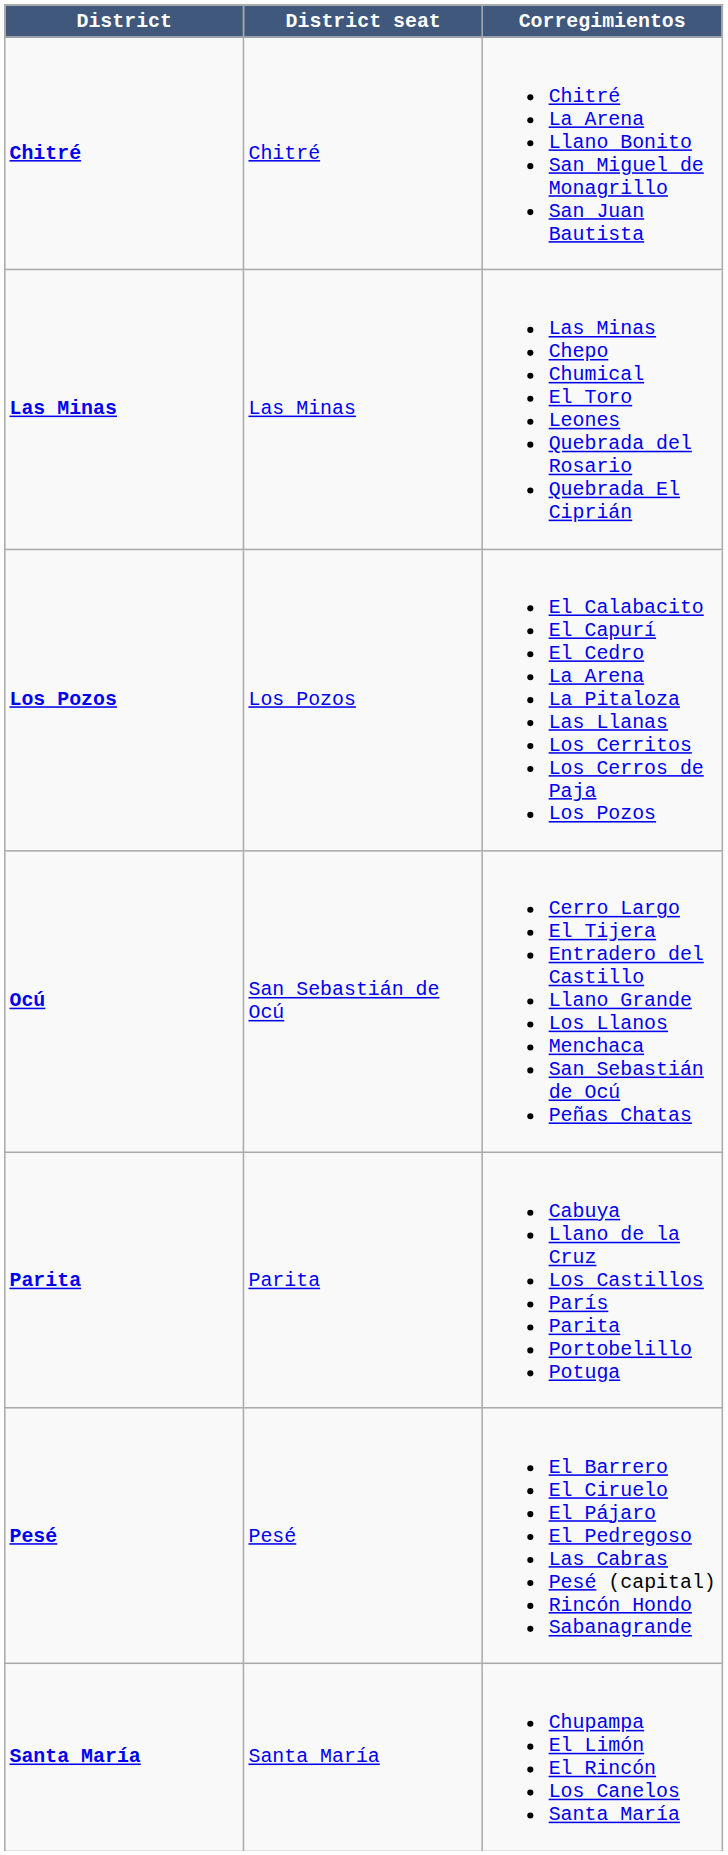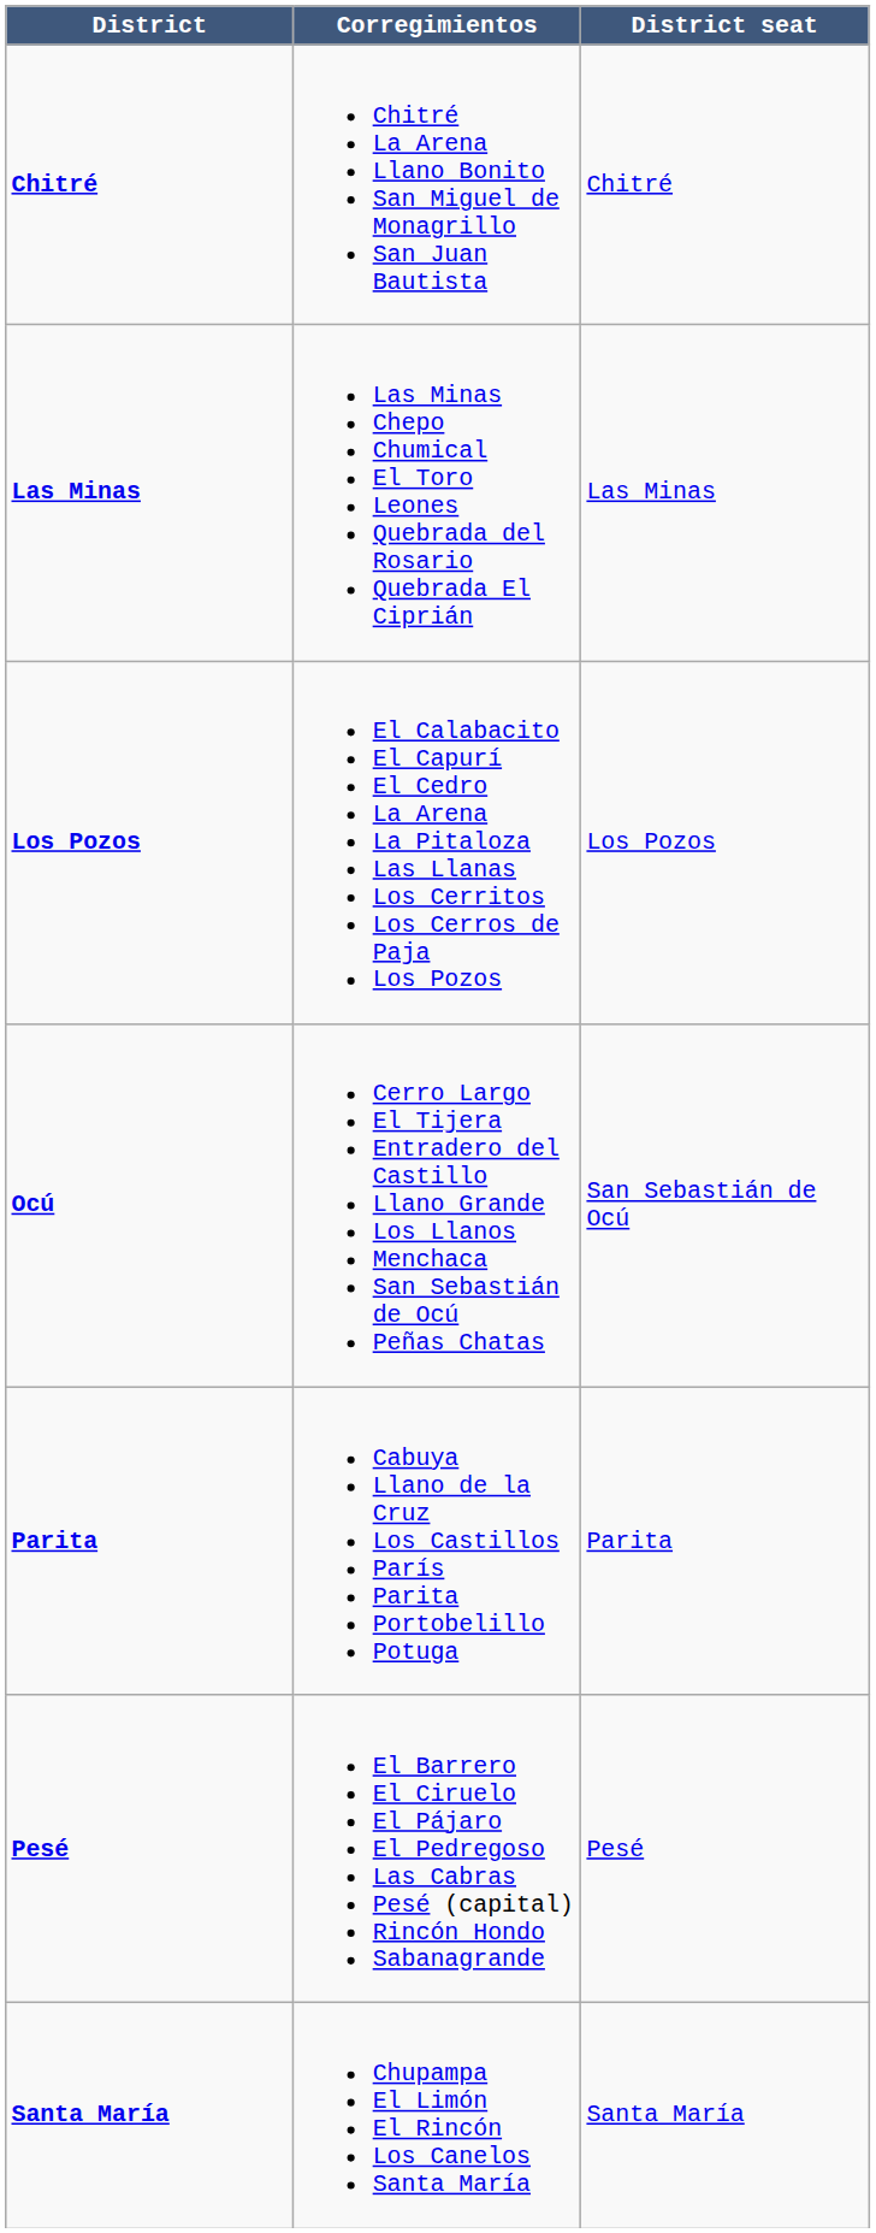 <table class="wikitable sortable">
 <tr>
 <th width="150" style="background:#3F587C; color:white">District</th>
+<th width="150" style="background:#3F587C; color:white">Corregimientos</th>
 <th width="150" style="background:#3F587C; color:white">District seat</th>
-<th width="150" style="background:#3F587C; color:white">Corregimientos</th>
 </tr>
 <tr>
 <td><strong><a href='#'>Chitré</a></strong></td>
+<td><br><ul><li><a href='#'>Chitré</a></li><li><a href='#'>La Arena</a></li><li><a href='#'>Llano Bonito</a></li><li><a href='#'>San Miguel de Monagrillo</a></li><li><a href='#'>San Juan Bautista</a></li></ul></td>
 <td><a href='#'>Chitré</a></td>
-<td><br><ul><li><a href='#'>Chitré</a></li><li><a href='#'>La Arena</a></li><li><a href='#'>Llano Bonito</a></li><li><a href='#'>San Miguel de Monagrillo</a></li><li><a href='#'>San Juan Bautista</a></li></ul></td>
 </tr>
 <tr>
 <td><strong><a href='#'>Las Minas</a></strong></td>
+<td><br><ul><li><a href='#'>Las Minas</a></li><li><a href='#'>Chepo</a></li><li><a href='#'>Chumical</a></li><li><a href='#'>El Toro</a></li><li><a href='#'>Leones</a></li><li><a href='#'>Quebrada del Rosario</a></li><li><a href='#'>Quebrada El Ciprián</a></li></ul></td>
 <td><a href='#'>Las Minas</a></td>
-<td><br><ul><li><a href='#'>Las Minas</a></li><li><a href='#'>Chepo</a></li><li><a href='#'>Chumical</a></li><li><a href='#'>El Toro</a></li><li><a href='#'>Leones</a></li><li><a href='#'>Quebrada del Rosario</a></li><li><a href='#'>Quebrada El Ciprián</a></li></ul></td>
 </tr>
 <tr>
 <td><strong><a href='#'>Los Pozos</a></strong></td>
+<td><br><ul><li><a href='#'>El Calabacito</a></li><li><a href='#'>El Capurí</a></li><li><a href='#'>El Cedro</a></li><li><a href='#'>La Arena</a></li><li><a href='#'>La Pitaloza</a></li><li><a href='#'>Las Llanas</a></li><li><a href='#'>Los Cerritos</a></li><li><a href='#'>Los Cerros de Paja</a></li><li><a href='#'>Los Pozos</a></li></ul></td>
 <td><a href='#'>Los Pozos</a></td>
-<td><br><ul><li><a href='#'>El Calabacito</a></li><li><a href='#'>El Capurí</a></li><li><a href='#'>El Cedro</a></li><li><a href='#'>La Arena</a></li><li><a href='#'>La Pitaloza</a></li><li><a href='#'>Las Llanas</a></li><li><a href='#'>Los Cerritos</a></li><li><a href='#'>Los Cerros de Paja</a></li><li><a href='#'>Los Pozos</a></li></ul></td>
 </tr>
 <tr>
 <td><strong><a href='#'>Ocú</a></strong></td>
+<td><br><ul><li><a href='#'>Cerro Largo</a></li><li><a href='#'>El Tijera</a></li><li><a href='#'>Entradero del Castillo</a></li><li><a href='#'>Llano Grande</a></li><li><a href='#'>Los Llanos</a></li><li><a href='#'>Menchaca</a></li><li><a href='#'>San Sebastián de Ocú</a></li><li><a href='#'>Peñas Chatas</a></li></ul></td>
 <td><a href='#'>San Sebastián de Ocú</a></td>
-<td><br><ul><li><a href='#'>Cerro Largo</a></li><li><a href='#'>El Tijera</a></li><li><a href='#'>Entradero del Castillo</a></li><li><a href='#'>Llano Grande</a></li><li><a href='#'>Los Llanos</a></li><li><a href='#'>Menchaca</a></li><li><a href='#'>San Sebastián de Ocú</a></li><li><a href='#'>Peñas Chatas</a></li></ul></td>
 </tr>
 <tr>
 <td><strong><a href='#'>Parita</a></strong></td>
+<td><br><ul><li><a href='#'>Cabuya</a></li><li><a href='#'>Llano de la Cruz</a></li><li><a href='#'>Los Castillos</a></li><li><a href='#'>París</a></li><li><a href='#'>Parita</a></li><li><a href='#'>Portobelillo</a></li><li><a href='#'>Potuga</a></li></ul></td>
 <td><a href='#'>Parita</a></td>
-<td><br><ul><li><a href='#'>Cabuya</a></li><li><a href='#'>Llano de la Cruz</a></li><li><a href='#'>Los Castillos</a></li><li><a href='#'>París</a></li><li><a href='#'>Parita</a></li><li><a href='#'>Portobelillo</a></li><li><a href='#'>Potuga</a></li></ul></td>
 </tr>
 <tr>
 <td><strong><a href='#'>Pesé</a></strong></td>
+<td><br><ul><li><a href='#'>El Barrero</a></li><li><a href='#'>El Ciruelo</a></li><li><a href='#'>El Pájaro</a></li><li><a href='#'>El Pedregoso</a></li><li><a href='#'>Las Cabras</a></li><li><a href='#'>Pesé</a> (capital)</li><li><a href='#'>Rincón Hondo</a></li><li><a href='#'>Sabanagrande</a></li></ul></td>
 <td><a href='#'>Pesé</a></td>
-<td><br><ul><li><a href='#'>El Barrero</a></li><li><a href='#'>El Ciruelo</a></li><li><a href='#'>El Pájaro</a></li><li><a href='#'>El Pedregoso</a></li><li><a href='#'>Las Cabras</a></li><li><a href='#'>Pesé</a> (capital)</li><li><a href='#'>Rincón Hondo</a></li><li><a href='#'>Sabanagrande</a></li></ul></td>
 </tr>
 <tr>
 <td><strong><a href='#'>Santa María</a></strong></td>
+<td><br><ul><li><a href='#'>Chupampa</a></li><li><a href='#'>El Limón</a></li><li><a href='#'>El Rincón</a></li><li><a href='#'>Los Canelos</a></li><li><a href='#'>Santa María</a></li></ul></td>
 <td><a href='#'>Santa María</a></td>
-<td><br><ul><li><a href='#'>Chupampa</a></li><li><a href='#'>El Limón</a></li><li><a href='#'>El Rincón</a></li><li><a href='#'>Los Canelos</a></li><li><a href='#'>Santa María</a></li></ul></td>
 </tr>
 </table>
